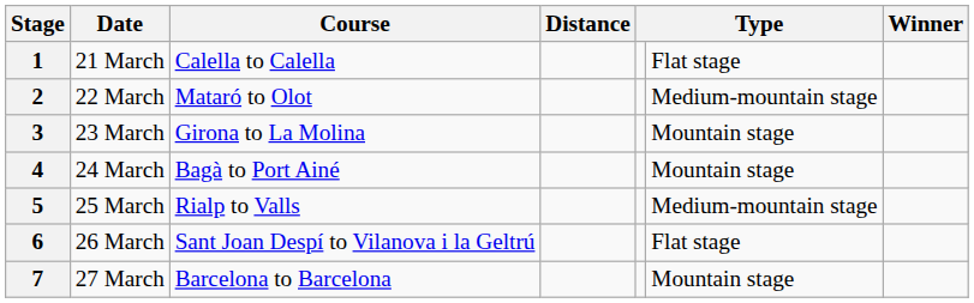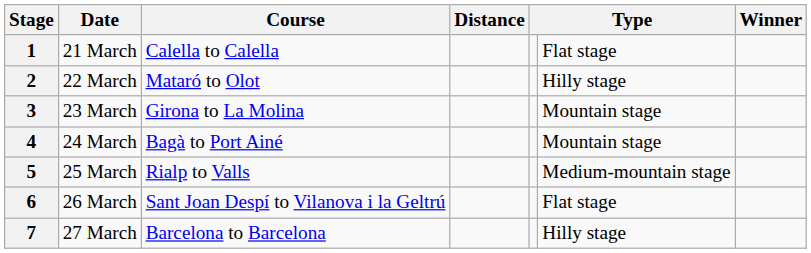 <table class="wikitable">
 <tr>
 <th scope=col>Stage</th>
 <th scope=col>Date</th>
 <th scope=col>Course</th>
 <th scope=col>Distance</th>
 <th scope=col colspan="2">Type</th>
 <th scope=col>Winner</th>
 </tr>
 <tr>
 <th scope=row>1</th>
 <td>21 March</td>
 <td><a href='#'>Calella</a> to <a href='#'>Calella</a></td>
 <td style="text-align:center;"></td>
 <td></td>
 <td>Flat stage</td>
 <td></td>
 </tr>
 <tr>
 <th scope=row>2</th>
 <td>22 March</td>
 <td><a href='#'>Mataró</a> to <a href='#'>Olot</a></td>
 <td style="text-align:center;"></td>
 <td></td>
-<td>Medium-mountain stage</td>
+<td>Hilly stage</td>
 <td></td>
 </tr>
 <tr>
 <th scope=row>3</th>
 <td>23 March</td>
 <td><a href='#'>Girona</a> to <a href='#'>La Molina</a></td>
 <td style="text-align:center;"></td>
 <td></td>
 <td>Mountain stage</td>
 <td></td>
 </tr>
 <tr>
 <th scope=row>4</th>
 <td>24 March</td>
 <td><a href='#'>Bagà</a> to <a href='#'>Port Ainé</a></td>
 <td style="text-align:center;"></td>
 <td></td>
 <td>Mountain stage</td>
 <td></td>
 </tr>
 <tr>
 <th scope=row>5</th>
 <td>25 March</td>
 <td><a href='#'>Rialp</a> to <a href='#'>Valls</a></td>
 <td style="text-align:center;"></td>
 <td></td>
 <td>Medium-mountain stage</td>
 <td></td>
 </tr>
 <tr>
 <th scope=row>6</th>
 <td>26 March</td>
 <td><a href='#'>Sant Joan Despí</a> to <a href='#'>Vilanova i la Geltrú</a></td>
 <td style="text-align:center;"></td>
 <td></td>
 <td>Flat stage</td>
 <td></td>
 </tr>
 <tr>
 <th scope=row>7</th>
 <td>27 March</td>
 <td><a href='#'>Barcelona</a> to <a href='#'>Barcelona</a></td>
 <td style="text-align:center;"></td>
 <td></td>
-<td>Mountain stage</td>
+<td>Hilly stage</td>
 <td></td>
 </tr>
 </table>
